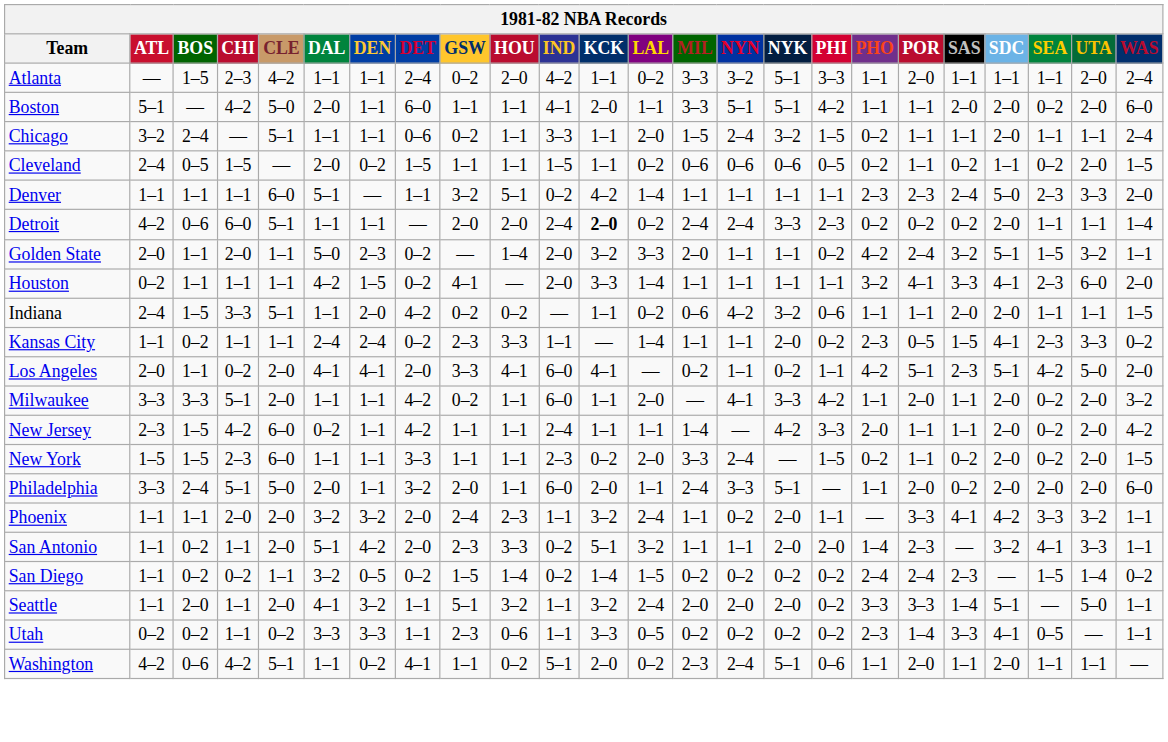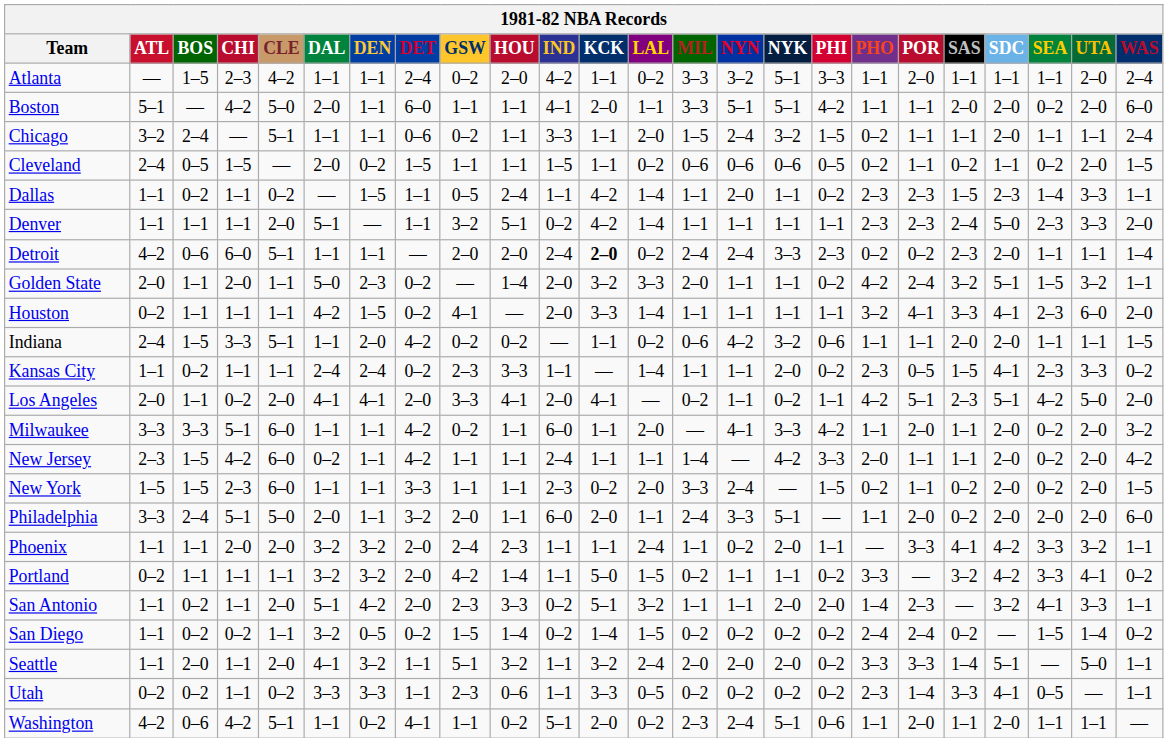 <table class="wikitable" style="font-size:95%; text-align:center;">
 <tr>
 <th colspan=24>1981-82 NBA Records</th>
 </tr>
 <tr>
 <th width=100>Team</th>
 <th style="background:#C90F2E;color:#FFFFFF;width=35">ATL</th>
 <th style="background:#006400;color:#FFFFFF;width=35">BOS</th>
 <th style="background:#BA0C2F;color:#FFFFFF;width=35">CHI</th>
 <th style="background:#C89A69;color:#77222F;width=35">CLE</th>
 <th style="background:#00843D;color:#FFFFFF;width=35">DAL</th>
 <th style="background:#003EA4;color:#FDC835;width=35">DEN</th>
 <th style="background:#003EA4;color:#D50032;width=35">DET</th>
 <th style="background:#FFC62C;color:#012F6B;width=35">GSW</th>
 <th style="background:#BA0C2F;color:#FFFFFF;width=35">HOU</th>
 <th style="background:#2C3294;color:#FCC624;width=35">IND</th>
 <th style="background:#012F6B;color:#FFFFFF;width=35">KCK</th>
 <th style="background:#800080;color:#FFD700;width=35">LAL</th>
 <th style="background:#006400;color:#B22222;width=35">MIL</th>
 <th style="background:#0032A1;color:#E5002B;width=35">NYN</th>
 <th style="background:#031E41;color:#FFFFFF;width=35">NYK</th>
 <th style="background:#D40032;color:#FFFFFF;width=35">PHI</th>
 <th style="background:#702F8B;color:#FA4417;width=35">PHO</th>
 <th style="background:#BA0C2F;color:#FFFFFF;width=35">POR</th>
 <th style="background:#000000;color:#C0C0C0;width=35">SAS</th>
 <th style="background:#6BB3E6;color:#FFFFFF;width=35">SDC</th>
 <th style="background:#00843D;color:#FFCD01;width=35">SEA</th>
 <th style="background:#046B38;color:#FCC200;width=35">UTA</th>
 <th style="background:#012F6D;color:#BA0C2F;width=35">WAS</th>
 </tr>
 <tr>
 <td style="text-align:left;"><a href='#'>Atlanta</a></td>
 <td>—</td>
 <td>1–5</td>
 <td>2–3</td>
 <td>4–2</td>
 <td>1–1</td>
 <td>1–1</td>
 <td>2–4</td>
 <td>0–2</td>
 <td>2–0</td>
 <td>4–2</td>
 <td>1–1</td>
 <td>0–2</td>
 <td>3–3</td>
 <td>3–2</td>
 <td>5–1</td>
 <td>3–3</td>
 <td>1–1</td>
 <td>2–0</td>
 <td>1–1</td>
 <td>1–1</td>
 <td>1–1</td>
 <td>2–0</td>
 <td>2–4</td>
 </tr>
 <tr>
 <td style="text-align:left;"><a href='#'>Boston</a></td>
 <td>5–1</td>
 <td>—</td>
 <td>4–2</td>
 <td>5–0</td>
 <td>2–0</td>
 <td>1–1</td>
 <td>6–0</td>
 <td>1–1</td>
 <td>1–1</td>
 <td>4–1</td>
 <td>2–0</td>
 <td>1–1</td>
 <td>3–3</td>
 <td>5–1</td>
 <td>5–1</td>
 <td>4–2</td>
 <td>1–1</td>
 <td>1–1</td>
 <td>2–0</td>
 <td>2–0</td>
 <td>0–2</td>
 <td>2–0</td>
 <td>6–0</td>
 </tr>
 <tr>
 <td style="text-align:left;"><a href='#'>Chicago</a></td>
 <td>3–2</td>
 <td>2–4</td>
 <td>—</td>
 <td>5–1</td>
 <td>1–1</td>
 <td>1–1</td>
 <td>0–6</td>
 <td>0–2</td>
 <td>1–1</td>
 <td>3–3</td>
 <td>1–1</td>
 <td>2–0</td>
 <td>1–5</td>
 <td>2–4</td>
 <td>3–2</td>
 <td>1–5</td>
 <td>0–2</td>
 <td>1–1</td>
 <td>1–1</td>
 <td>2–0</td>
 <td>1–1</td>
 <td>1–1</td>
 <td>2–4</td>
 </tr>
 <tr>
 <td style="text-align:left;"><a href='#'>Cleveland</a></td>
 <td>2–4</td>
 <td>0–5</td>
 <td>1–5</td>
 <td>—</td>
 <td>2–0</td>
 <td>0–2</td>
 <td>1–5</td>
 <td>1–1</td>
 <td>1–1</td>
 <td>1–5</td>
 <td>1–1</td>
 <td>0–2</td>
 <td>0–6</td>
 <td>0–6</td>
 <td>0–6</td>
 <td>0–5</td>
 <td>0–2</td>
 <td>1–1</td>
 <td>0–2</td>
 <td>1–1</td>
 <td>0–2</td>
 <td>2–0</td>
 <td>1–5</td>
 </tr>
 <tr>
+<td style="text-align:left;"><a href='#'>Dallas</a></td>
+<td>1–1</td>
+<td>0–2</td>
+<td>1–1</td>
+<td>0–2</td>
+<td>—</td>
+<td>1–5</td>
+<td>1–1</td>
+<td>0–5</td>
+<td>2–4</td>
+<td>1–1</td>
+<td>4–2</td>
+<td>1–4</td>
+<td>1–1</td>
+<td>2–0</td>
+<td>1–1</td>
+<td>0–2</td>
+<td>2–3</td>
+<td>2–3</td>
+<td>1–5</td>
+<td>2–3</td>
+<td>1–4</td>
+<td>3–3</td>
+<td>1–1</td>
+</tr>
+<tr>
 <td style="text-align:left;"><a href='#'>Denver</a></td>
 <td>1–1</td>
 <td>1–1</td>
 <td>1–1</td>
-<td>6–0</td>
+<td>2–0</td>
 <td>5–1</td>
 <td>—</td>
 <td>1–1</td>
 <td>3–2</td>
 <td>5–1</td>
 <td>0–2</td>
 <td>4–2</td>
 <td>1–4</td>
 <td>1–1</td>
 <td>1–1</td>
 <td>1–1</td>
 <td>1–1</td>
 <td>2–3</td>
 <td>2–3</td>
 <td>2–4</td>
 <td>5–0</td>
 <td>2–3</td>
 <td>3–3</td>
 <td>2–0</td>
 </tr>
 <tr>
 <td style="text-align:left;"><a href='#'>Detroit</a></td>
 <td>4–2</td>
 <td>0–6</td>
 <td>6–0</td>
 <td>5–1</td>
 <td>1–1</td>
 <td>1–1</td>
 <td>—</td>
 <td>2–0</td>
 <td>2–0</td>
 <td>2–4</td>
 <td><strong>2–0</strong></td>
 <td>0–2</td>
 <td>2–4</td>
 <td>2–4</td>
 <td>3–3</td>
 <td>2–3</td>
 <td>0–2</td>
 <td>0–2</td>
-<td>0–2</td>
+<td>2–3</td>
 <td>2–0</td>
 <td>1–1</td>
 <td>1–1</td>
 <td>1–4</td>
 </tr>
 <tr>
 <td style="text-align:left;"><a href='#'>Golden State</a></td>
 <td>2–0</td>
 <td>1–1</td>
 <td>2–0</td>
 <td>1–1</td>
 <td>5–0</td>
 <td>2–3</td>
 <td>0–2</td>
 <td>—</td>
 <td>1–4</td>
 <td>2–0</td>
 <td>3–2</td>
 <td>3–3</td>
 <td>2–0</td>
 <td>1–1</td>
 <td>1–1</td>
 <td>0–2</td>
 <td>4–2</td>
 <td>2–4</td>
 <td>3–2</td>
 <td>5–1</td>
 <td>1–5</td>
 <td>3–2</td>
 <td>1–1</td>
 </tr>
 <tr>
 <td style="text-align:left;"><a href='#'>Houston</a></td>
 <td>0–2</td>
 <td>1–1</td>
 <td>1–1</td>
 <td>1–1</td>
 <td>4–2</td>
 <td>1–5</td>
 <td>0–2</td>
 <td>4–1</td>
 <td>—</td>
 <td>2–0</td>
 <td>3–3</td>
 <td>1–4</td>
 <td>1–1</td>
 <td>1–1</td>
 <td>1–1</td>
 <td>1–1</td>
 <td>3–2</td>
 <td>4–1</td>
 <td>3–3</td>
 <td>4–1</td>
 <td>2–3</td>
 <td>6–0</td>
 <td>2–0</td>
 </tr>
 <tr>
 <td style="text-align:left;">Indiana</td>
 <td>2–4</td>
 <td>1–5</td>
 <td>3–3</td>
 <td>5–1</td>
 <td>1–1</td>
 <td>2–0</td>
 <td>4–2</td>
 <td>0–2</td>
 <td>0–2</td>
 <td>—</td>
 <td>1–1</td>
 <td>0–2</td>
 <td>0–6</td>
 <td>4–2</td>
 <td>3–2</td>
 <td>0–6</td>
 <td>1–1</td>
 <td>1–1</td>
 <td>2–0</td>
 <td>2–0</td>
 <td>1–1</td>
 <td>1–1</td>
 <td>1–5</td>
 </tr>
 <tr>
 <td style="text-align:left;"><a href='#'>Kansas City</a></td>
 <td>1–1</td>
 <td>0–2</td>
 <td>1–1</td>
 <td>1–1</td>
 <td>2–4</td>
 <td>2–4</td>
 <td>0–2</td>
 <td>2–3</td>
 <td>3–3</td>
 <td>1–1</td>
 <td>—</td>
 <td>1–4</td>
 <td>1–1</td>
 <td>1–1</td>
 <td>2–0</td>
 <td>0–2</td>
 <td>2–3</td>
 <td>0–5</td>
 <td>1–5</td>
 <td>4–1</td>
 <td>2–3</td>
 <td>3–3</td>
 <td>0–2</td>
 </tr>
 <tr>
 <td style="text-align:left;"><a href='#'>Los Angeles</a></td>
 <td>2–0</td>
 <td>1–1</td>
 <td>0–2</td>
 <td>2–0</td>
 <td>4–1</td>
 <td>4–1</td>
 <td>2–0</td>
 <td>3–3</td>
 <td>4–1</td>
-<td>6–0</td>
+<td>2–0</td>
 <td>4–1</td>
 <td>—</td>
 <td>0–2</td>
 <td>1–1</td>
 <td>0–2</td>
 <td>1–1</td>
 <td>4–2</td>
 <td>5–1</td>
 <td>2–3</td>
 <td>5–1</td>
 <td>4–2</td>
 <td>5–0</td>
 <td>2–0</td>
 </tr>
 <tr>
 <td style="text-align:left;"><a href='#'>Milwaukee</a></td>
 <td>3–3</td>
 <td>3–3</td>
 <td>5–1</td>
-<td>2–0</td>
+<td>6–0</td>
 <td>1–1</td>
 <td>1–1</td>
 <td>4–2</td>
 <td>0–2</td>
 <td>1–1</td>
 <td>6–0</td>
 <td>1–1</td>
 <td>2–0</td>
 <td>—</td>
 <td>4–1</td>
 <td>3–3</td>
 <td>4–2</td>
 <td>1–1</td>
 <td>2–0</td>
 <td>1–1</td>
 <td>2–0</td>
 <td>0–2</td>
 <td>2–0</td>
 <td>3–2</td>
 </tr>
 <tr>
 <td style="text-align:left;"><a href='#'>New Jersey</a></td>
 <td>2–3</td>
 <td>1–5</td>
 <td>4–2</td>
 <td>6–0</td>
 <td>0–2</td>
 <td>1–1</td>
 <td>4–2</td>
 <td>1–1</td>
 <td>1–1</td>
 <td>2–4</td>
 <td>1–1</td>
 <td>1–1</td>
 <td>1–4</td>
 <td>—</td>
 <td>4–2</td>
 <td>3–3</td>
 <td>2–0</td>
 <td>1–1</td>
 <td>1–1</td>
 <td>2–0</td>
 <td>0–2</td>
 <td>2–0</td>
 <td>4–2</td>
 </tr>
 <tr>
 <td style="text-align:left;"><a href='#'>New York</a></td>
 <td>1–5</td>
 <td>1–5</td>
 <td>2–3</td>
 <td>6–0</td>
 <td>1–1</td>
 <td>1–1</td>
 <td>3–3</td>
 <td>1–1</td>
 <td>1–1</td>
 <td>2–3</td>
 <td>0–2</td>
 <td>2–0</td>
 <td>3–3</td>
 <td>2–4</td>
 <td>—</td>
 <td>1–5</td>
 <td>0–2</td>
 <td>1–1</td>
 <td>0–2</td>
 <td>2–0</td>
 <td>0–2</td>
 <td>2–0</td>
 <td>1–5</td>
 </tr>
 <tr>
 <td style="text-align:left;"><a href='#'>Philadelphia</a></td>
 <td>3–3</td>
 <td>2–4</td>
 <td>5–1</td>
 <td>5–0</td>
 <td>2–0</td>
 <td>1–1</td>
 <td>3–2</td>
 <td>2–0</td>
 <td>1–1</td>
 <td>6–0</td>
 <td>2–0</td>
 <td>1–1</td>
 <td>2–4</td>
 <td>3–3</td>
 <td>5–1</td>
 <td>—</td>
 <td>1–1</td>
 <td>2–0</td>
 <td>0–2</td>
 <td>2–0</td>
 <td>2–0</td>
 <td>2–0</td>
 <td>6–0</td>
 </tr>
 <tr>
 <td style="text-align:left;"><a href='#'>Phoenix</a></td>
 <td>1–1</td>
 <td>1–1</td>
 <td>2–0</td>
 <td>2–0</td>
 <td>3–2</td>
 <td>3–2</td>
 <td>2–0</td>
 <td>2–4</td>
 <td>2–3</td>
 <td>1–1</td>
-<td>3–2</td>
+<td>1–1</td>
 <td>2–4</td>
 <td>1–1</td>
 <td>0–2</td>
 <td>2–0</td>
 <td>1–1</td>
 <td>—</td>
 <td>3–3</td>
 <td>4–1</td>
 <td>4–2</td>
 <td>3–3</td>
 <td>3–2</td>
 <td>1–1</td>
+</tr>
+<tr>
+<td style="text-align:left;"><a href='#'>Portland</a></td>
+<td>0–2</td>
+<td>1–1</td>
+<td>1–1</td>
+<td>1–1</td>
+<td>3–2</td>
+<td>3–2</td>
+<td>2–0</td>
+<td>4–2</td>
+<td>1–4</td>
+<td>1–1</td>
+<td>5–0</td>
+<td>1–5</td>
+<td>0–2</td>
+<td>1–1</td>
+<td>1–1</td>
+<td>0–2</td>
+<td>3–3</td>
+<td>—</td>
+<td>3–2</td>
+<td>4–2</td>
+<td>3–3</td>
+<td>4–1</td>
+<td>0–2</td>
 </tr>
 <tr>
 <td style="text-align:left;"><a href='#'>San Antonio</a></td>
 <td>1–1</td>
 <td>0–2</td>
 <td>1–1</td>
 <td>2–0</td>
 <td>5–1</td>
 <td>4–2</td>
 <td>2–0</td>
 <td>2–3</td>
 <td>3–3</td>
 <td>0–2</td>
 <td>5–1</td>
 <td>3–2</td>
 <td>1–1</td>
 <td>1–1</td>
 <td>2–0</td>
 <td>2–0</td>
 <td>1–4</td>
 <td>2–3</td>
 <td>—</td>
 <td>3–2</td>
 <td>4–1</td>
 <td>3–3</td>
 <td>1–1</td>
 </tr>
 <tr>
 <td style="text-align:left;"><a href='#'>San Diego</a></td>
 <td>1–1</td>
 <td>0–2</td>
 <td>0–2</td>
 <td>1–1</td>
 <td>3–2</td>
 <td>0–5</td>
 <td>0–2</td>
 <td>1–5</td>
 <td>1–4</td>
 <td>0–2</td>
 <td>1–4</td>
 <td>1–5</td>
 <td>0–2</td>
 <td>0–2</td>
 <td>0–2</td>
 <td>0–2</td>
 <td>2–4</td>
 <td>2–4</td>
-<td>2–3</td>
+<td>0–2</td>
 <td>—</td>
 <td>1–5</td>
 <td>1–4</td>
 <td>0–2</td>
 </tr>
 <tr>
 <td style="text-align:left;"><a href='#'>Seattle</a></td>
 <td>1–1</td>
 <td>2–0</td>
 <td>1–1</td>
 <td>2–0</td>
 <td>4–1</td>
 <td>3–2</td>
 <td>1–1</td>
 <td>5–1</td>
 <td>3–2</td>
 <td>1–1</td>
 <td>3–2</td>
 <td>2–4</td>
 <td>2–0</td>
 <td>2–0</td>
 <td>2–0</td>
 <td>0–2</td>
 <td>3–3</td>
 <td>3–3</td>
 <td>1–4</td>
 <td>5–1</td>
 <td>—</td>
 <td>5–0</td>
 <td>1–1</td>
 </tr>
 <tr>
 <td style="text-align:left;"><a href='#'>Utah</a></td>
 <td>0–2</td>
 <td>0–2</td>
 <td>1–1</td>
 <td>0–2</td>
 <td>3–3</td>
 <td>3–3</td>
 <td>1–1</td>
 <td>2–3</td>
 <td>0–6</td>
 <td>1–1</td>
 <td>3–3</td>
 <td>0–5</td>
 <td>0–2</td>
 <td>0–2</td>
 <td>0–2</td>
 <td>0–2</td>
 <td>2–3</td>
 <td>1–4</td>
 <td>3–3</td>
 <td>4–1</td>
 <td>0–5</td>
 <td>—</td>
 <td>1–1</td>
 </tr>
 <tr>
 <td style="text-align:left;"><a href='#'>Washington</a></td>
 <td>4–2</td>
 <td>0–6</td>
 <td>4–2</td>
 <td>5–1</td>
 <td>1–1</td>
 <td>0–2</td>
 <td>4–1</td>
 <td>1–1</td>
 <td>0–2</td>
 <td>5–1</td>
 <td>2–0</td>
 <td>0–2</td>
 <td>2–3</td>
 <td>2–4</td>
 <td>5–1</td>
 <td>0–6</td>
 <td>1–1</td>
 <td>2–0</td>
 <td>1–1</td>
 <td>2–0</td>
 <td>1–1</td>
 <td>1–1</td>
 <td>—</td>
 </tr>
 </table>
